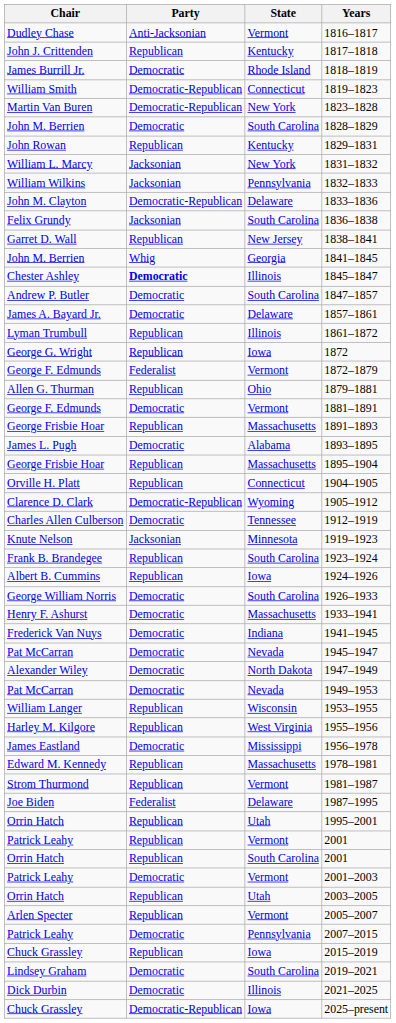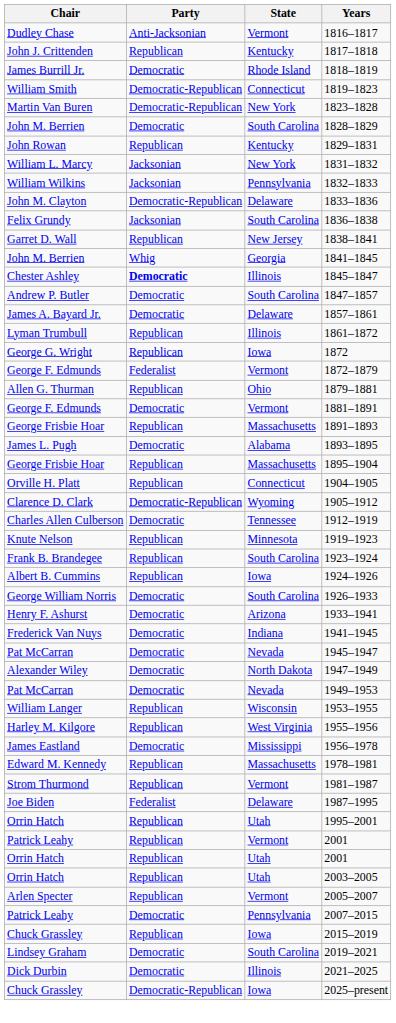 <table class=wikitable>
 <tr>
 <th>Chair</th>
 <th>Party</th>
 <th>State</th>
 <th>Years</th>
 </tr>
 <tr>
 <td><a href='#'>Dudley Chase</a></td>
 <td><a href='#'>Anti-Jacksonian</a></td>
 <td><a href='#'>Vermont</a></td>
 <td>1816–1817</td>
 </tr>
 <tr>
 <td><a href='#'>John J. Crittenden</a></td>
 <td><a href='#'>Republican</a></td>
 <td><a href='#'>Kentucky</a></td>
 <td>1817–1818</td>
 </tr>
 <tr>
 <td><a href='#'>James Burrill Jr.</a></td>
 <td><a href='#'>Democratic</a></td>
 <td><a href='#'>Rhode Island</a></td>
 <td>1818–1819</td>
 </tr>
 <tr>
 <td><a href='#'>William Smith</a></td>
 <td><a href='#'>Democratic-Republican</a></td>
 <td><a href='#'>Connecticut</a></td>
 <td>1819–1823</td>
 </tr>
 <tr>
 <td><a href='#'>Martin Van Buren</a></td>
 <td><a href='#'>Democratic-Republican</a></td>
 <td><a href='#'>New York</a></td>
 <td>1823–1828</td>
 </tr>
 <tr>
 <td><a href='#'>John M. Berrien</a></td>
 <td><a href='#'>Democratic</a></td>
 <td><a href='#'>South Carolina</a></td>
 <td>1828–1829</td>
 </tr>
 <tr>
 <td><a href='#'>John Rowan</a></td>
 <td><a href='#'>Republican</a></td>
 <td><a href='#'>Kentucky</a></td>
 <td>1829–1831</td>
 </tr>
 <tr>
 <td><a href='#'>William L. Marcy</a></td>
 <td><a href='#'>Jacksonian</a></td>
 <td><a href='#'>New York</a></td>
 <td>1831–1832</td>
 </tr>
 <tr>
 <td><a href='#'>William Wilkins</a></td>
 <td><a href='#'>Jacksonian</a></td>
 <td><a href='#'>Pennsylvania</a></td>
 <td>1832–1833</td>
 </tr>
 <tr>
 <td><a href='#'>John M. Clayton</a></td>
 <td><a href='#'>Democratic-Republican</a></td>
 <td><a href='#'>Delaware</a></td>
 <td>1833–1836</td>
 </tr>
 <tr>
 <td><a href='#'>Felix Grundy</a></td>
 <td><a href='#'>Jacksonian</a></td>
 <td><a href='#'>South Carolina</a></td>
 <td>1836–1838</td>
 </tr>
 <tr>
 <td><a href='#'>Garret D. Wall</a></td>
 <td><a href='#'>Republican</a></td>
 <td><a href='#'>New Jersey</a></td>
 <td>1838–1841</td>
 </tr>
 <tr>
 <td><a href='#'>John M. Berrien</a></td>
 <td><a href='#'>Whig</a></td>
 <td><a href='#'>Georgia</a></td>
 <td>1841–1845</td>
 </tr>
 <tr>
 <td><a href='#'>Chester Ashley</a></td>
 <td><strong><a href='#'>Democratic</a></strong></td>
 <td><a href='#'>Illinois</a></td>
 <td>1845–1847</td>
 </tr>
 <tr>
 <td><a href='#'>Andrew P. Butler</a></td>
 <td><a href='#'>Democratic</a></td>
 <td><a href='#'>South Carolina</a></td>
 <td>1847–1857</td>
 </tr>
 <tr>
 <td><a href='#'>James A. Bayard Jr.</a></td>
 <td><a href='#'>Democratic</a></td>
 <td><a href='#'>Delaware</a></td>
 <td>1857–1861</td>
 </tr>
 <tr>
 <td><a href='#'>Lyman Trumbull</a></td>
 <td><a href='#'>Republican</a></td>
 <td><a href='#'>Illinois</a></td>
 <td>1861–1872</td>
 </tr>
 <tr>
 <td><a href='#'>George G. Wright</a></td>
 <td><a href='#'>Republican</a></td>
 <td><a href='#'>Iowa</a></td>
 <td>1872</td>
 </tr>
 <tr>
 <td><a href='#'>George F. Edmunds</a></td>
 <td><a href='#'>Federalist</a></td>
 <td><a href='#'>Vermont</a></td>
 <td>1872–1879</td>
 </tr>
 <tr>
 <td><a href='#'>Allen G. Thurman</a></td>
 <td><a href='#'>Republican</a></td>
 <td><a href='#'>Ohio</a></td>
 <td>1879–1881</td>
 </tr>
 <tr>
 <td><a href='#'>George F. Edmunds</a></td>
 <td><a href='#'>Democratic</a></td>
 <td><a href='#'>Vermont</a></td>
 <td>1881–1891</td>
 </tr>
 <tr>
 <td><a href='#'>George Frisbie Hoar</a></td>
 <td><a href='#'>Republican</a></td>
 <td><a href='#'>Massachusetts</a></td>
 <td>1891–1893</td>
 </tr>
 <tr>
 <td><a href='#'>James L. Pugh</a></td>
 <td><a href='#'>Democratic</a></td>
 <td><a href='#'>Alabama</a></td>
 <td>1893–1895</td>
 </tr>
 <tr>
 <td><a href='#'>George Frisbie Hoar</a></td>
 <td><a href='#'>Republican</a></td>
 <td><a href='#'>Massachusetts</a></td>
 <td>1895–1904</td>
 </tr>
 <tr>
 <td><a href='#'>Orville H. Platt</a></td>
 <td><a href='#'>Republican</a></td>
 <td><a href='#'>Connecticut</a></td>
 <td>1904–1905</td>
 </tr>
 <tr>
 <td><a href='#'>Clarence D. Clark</a></td>
 <td><a href='#'>Democratic-Republican</a></td>
 <td><a href='#'>Wyoming</a></td>
 <td>1905–1912</td>
 </tr>
 <tr>
 <td><a href='#'>Charles Allen Culberson</a></td>
 <td><a href='#'>Democratic</a></td>
 <td><a href='#'>Tennessee</a></td>
 <td>1912–1919</td>
 </tr>
 <tr>
 <td><a href='#'>Knute Nelson</a></td>
-<td><a href='#'>Jacksonian</a></td>
+<td><a href='#'>Republican</a></td>
 <td><a href='#'>Minnesota</a></td>
 <td>1919–1923</td>
 </tr>
 <tr>
 <td><a href='#'>Frank B. Brandegee</a></td>
 <td><a href='#'>Republican</a></td>
 <td><a href='#'>South Carolina</a></td>
 <td>1923–1924</td>
 </tr>
 <tr>
 <td><a href='#'>Albert B. Cummins</a></td>
 <td><a href='#'>Republican</a></td>
 <td><a href='#'>Iowa</a></td>
 <td>1924–1926</td>
 </tr>
 <tr>
 <td><a href='#'>George William Norris</a></td>
 <td><a href='#'>Democratic</a></td>
 <td><a href='#'>South Carolina</a></td>
 <td>1926–1933</td>
 </tr>
 <tr>
 <td><a href='#'>Henry F. Ashurst</a></td>
 <td><a href='#'>Democratic</a></td>
-<td><a href='#'>Massachusetts</a></td>
+<td><a href='#'>Arizona</a></td>
 <td>1933–1941</td>
 </tr>
 <tr>
 <td><a href='#'>Frederick Van Nuys</a></td>
 <td><a href='#'>Democratic</a></td>
 <td><a href='#'>Indiana</a></td>
 <td>1941–1945</td>
 </tr>
 <tr>
 <td><a href='#'>Pat McCarran</a></td>
 <td><a href='#'>Democratic</a></td>
 <td><a href='#'>Nevada</a></td>
 <td>1945–1947</td>
 </tr>
 <tr>
 <td><a href='#'>Alexander Wiley</a></td>
 <td><a href='#'>Democratic</a></td>
 <td><a href='#'>North Dakota</a></td>
 <td>1947–1949</td>
 </tr>
 <tr>
 <td><a href='#'>Pat McCarran</a></td>
 <td><a href='#'>Democratic</a></td>
 <td><a href='#'>Nevada</a></td>
 <td>1949–1953</td>
 </tr>
 <tr>
 <td><a href='#'>William Langer</a></td>
 <td><a href='#'>Republican</a></td>
 <td><a href='#'>Wisconsin</a></td>
 <td>1953–1955</td>
 </tr>
 <tr>
 <td><a href='#'>Harley M. Kilgore</a></td>
 <td><a href='#'>Republican</a></td>
 <td><a href='#'>West Virginia</a></td>
 <td>1955–1956</td>
 </tr>
 <tr>
 <td><a href='#'>James Eastland</a></td>
 <td><a href='#'>Democratic</a></td>
 <td><a href='#'>Mississippi</a></td>
 <td>1956–1978</td>
 </tr>
 <tr>
 <td><a href='#'>Edward M. Kennedy</a></td>
 <td><a href='#'>Republican</a></td>
 <td><a href='#'>Massachusetts</a></td>
 <td>1978–1981</td>
 </tr>
 <tr>
 <td><a href='#'>Strom Thurmond</a></td>
 <td><a href='#'>Republican</a></td>
 <td><a href='#'>Vermont</a></td>
 <td>1981–1987</td>
 </tr>
 <tr>
 <td><a href='#'>Joe Biden</a></td>
 <td><a href='#'>Federalist</a></td>
 <td><a href='#'>Delaware</a></td>
 <td>1987–1995</td>
 </tr>
 <tr>
 <td><a href='#'>Orrin Hatch</a></td>
 <td><a href='#'>Republican</a></td>
 <td><a href='#'>Utah</a></td>
 <td>1995–2001</td>
 </tr>
 <tr>
 <td><a href='#'>Patrick Leahy</a></td>
 <td><a href='#'>Republican</a></td>
 <td><a href='#'>Vermont</a></td>
 <td>2001</td>
 </tr>
 <tr>
 <td><a href='#'>Orrin Hatch</a></td>
 <td><a href='#'>Republican</a></td>
-<td><a href='#'>South Carolina</a></td>
+<td><a href='#'>Utah</a></td>
 <td>2001</td>
-</tr>
-<tr>
-<td><a href='#'>Patrick Leahy</a></td>
-<td><a href='#'>Democratic</a></td>
-<td><a href='#'>Vermont</a></td>
-<td>2001–2003</td>
 </tr>
 <tr>
 <td><a href='#'>Orrin Hatch</a></td>
 <td><a href='#'>Republican</a></td>
 <td><a href='#'>Utah</a></td>
 <td>2003–2005</td>
 </tr>
 <tr>
 <td><a href='#'>Arlen Specter</a></td>
 <td><a href='#'>Republican</a></td>
 <td><a href='#'>Vermont</a></td>
 <td>2005–2007</td>
 </tr>
 <tr>
 <td><a href='#'>Patrick Leahy</a></td>
 <td><a href='#'>Democratic</a></td>
 <td><a href='#'>Pennsylvania</a></td>
 <td>2007–2015</td>
 </tr>
 <tr>
 <td><a href='#'>Chuck Grassley</a></td>
 <td><a href='#'>Republican</a></td>
 <td><a href='#'>Iowa</a></td>
 <td>2015–2019</td>
 </tr>
 <tr>
 <td><a href='#'>Lindsey Graham</a></td>
 <td><a href='#'>Democratic</a></td>
 <td><a href='#'>South Carolina</a></td>
 <td>2019–2021</td>
 </tr>
 <tr>
 <td><a href='#'>Dick Durbin</a></td>
 <td><a href='#'>Democratic</a></td>
 <td><a href='#'>Illinois</a></td>
 <td>2021–2025</td>
 </tr>
 <tr>
 <td><a href='#'>Chuck Grassley</a></td>
 <td><a href='#'>Democratic-Republican</a></td>
 <td><a href='#'>Iowa</a></td>
 <td>2025–present</td>
 </tr>
 </table>
